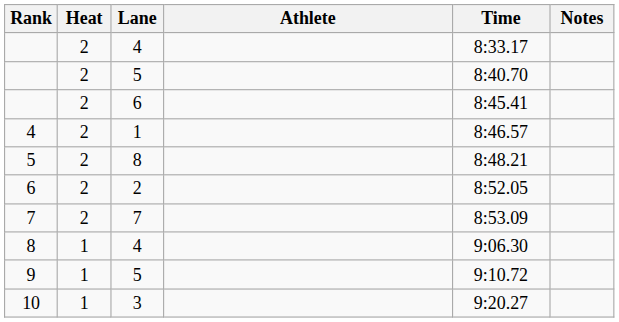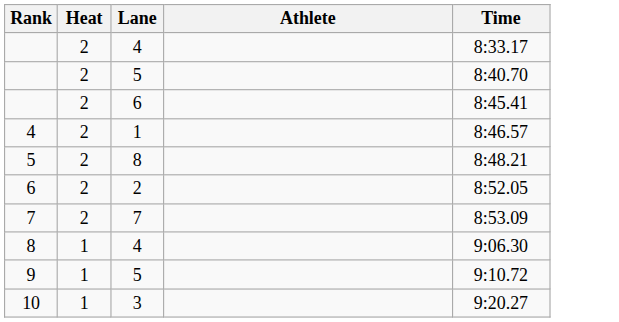 <table class="wikitable sortable" style="text-align:center">
 <tr>
 <th width=40>Rank</th>
 <th width=40>Heat</th>
 <th width=40>Lane</th>
 <th width=250>Athlete</th>
 <th width=80>Time</th>
-<th width=50>Notes</th>
 </tr>
 <tr>
 <td></td>
 <td>2</td>
 <td>4</td>
 <td align=left></td>
 <td>8:33.17</td>
-<td></td>
 </tr>
 <tr>
 <td></td>
 <td>2</td>
 <td>5</td>
 <td align=left></td>
 <td>8:40.70</td>
-<td></td>
 </tr>
 <tr>
 <td></td>
 <td>2</td>
 <td>6</td>
 <td align=left></td>
 <td>8:45.41</td>
-<td></td>
 </tr>
 <tr>
 <td>4</td>
 <td>2</td>
 <td>1</td>
 <td align=left></td>
 <td>8:46.57</td>
-<td></td>
 </tr>
 <tr>
 <td>5</td>
 <td>2</td>
 <td>8</td>
 <td align=left></td>
 <td>8:48.21</td>
-<td></td>
 </tr>
 <tr>
 <td>6</td>
 <td>2</td>
 <td>2</td>
 <td align=left></td>
 <td>8:52.05</td>
-<td></td>
 </tr>
 <tr>
 <td>7</td>
 <td>2</td>
 <td>7</td>
 <td align=left></td>
 <td>8:53.09</td>
-<td></td>
 </tr>
 <tr>
 <td>8</td>
 <td>1</td>
 <td>4</td>
 <td align=left></td>
 <td>9:06.30</td>
-<td></td>
 </tr>
 <tr>
 <td>9</td>
 <td>1</td>
 <td>5</td>
 <td align=left></td>
 <td>9:10.72</td>
-<td></td>
 </tr>
 <tr>
 <td>10</td>
 <td>1</td>
 <td>3</td>
 <td align=left></td>
 <td>9:20.27</td>
-<td></td>
 </tr>
 </table>
